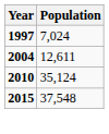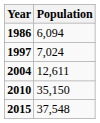 <table class="wikitable">
 <tr>
 <th>Year</th>
 <th>Population</th>
+</tr>
+<tr>
+<td><strong>1986</strong></td>
+<td>6,094</td>
 </tr>
 <tr>
 <td><strong>1997</strong></td>
 <td>7,024</td>
 </tr>
 <tr>
 <td><strong>2004</strong></td>
 <td>12,611</td>
 </tr>
 <tr>
 <td><strong>2010</strong></td>
-<td>35,124</td>
+<td>35,150</td>
 </tr>
 <tr>
 <td><strong>2015</strong></td>
 <td>37,548</td>
 </tr>
 </table>
